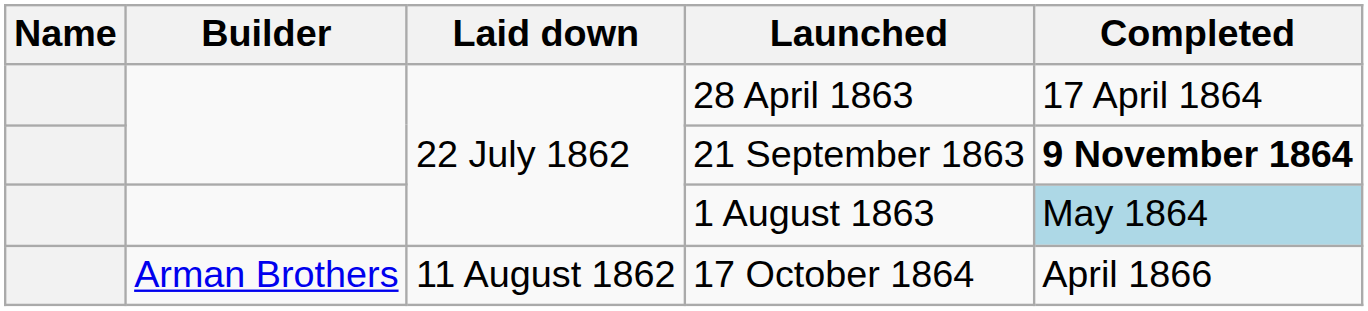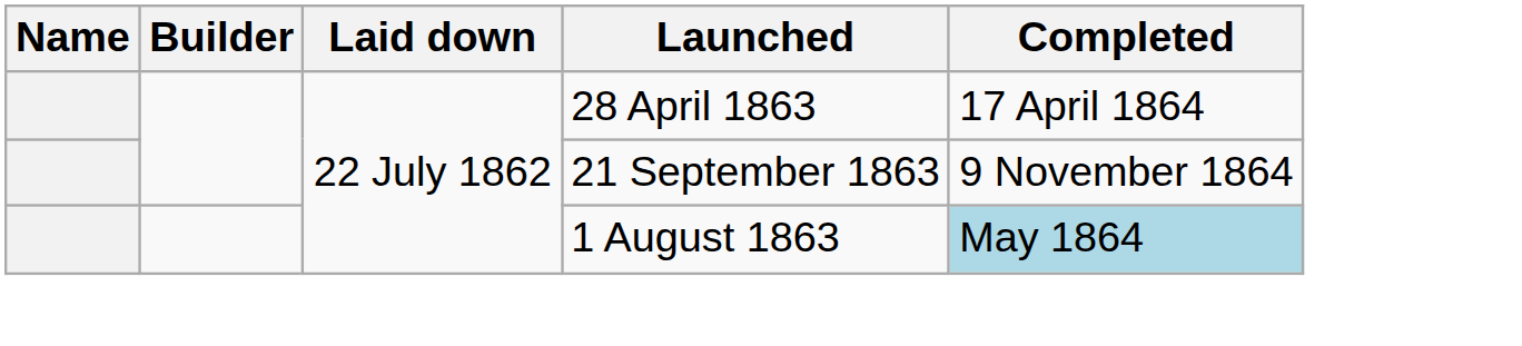 <table class="wikitable plainrowheaders">
 <tr>
 <th scope="col">Name</th>
 <th scope="col">Builder</th>
 <th scope="col">Laid down</th>
 <th scope="col">Launched</th>
 <th scope="col">Completed</th>
 </tr>
 <tr>
 <th scope="row"></th>
 <td rowspan="2"></td>
 <td rowspan="3">22 July 1862</td>
 <td>28 April 1863</td>
 <td>17 April 1864</td>
 </tr>
 <tr>
 <th scope="row"></th>
 <td>21 September 1863</td>
-<td><strong>9 November 1864</strong></td>
+<td>9 November 1864</td>
 </tr>
 <tr>
 <th scope="row"></th>
 <td></td>
 <td>1 August 1863</td>
 <td style="background: lightblue;">May 1864</td>
 </tr>
-<tr>
-<th scope="row"></th>
-<td><a href='#'>Arman Brothers</a></td>
-<td>11 August 1862</td>
-<td>17 October 1864</td>
-<td>April 1866</td>
-</tr>
 </table>
